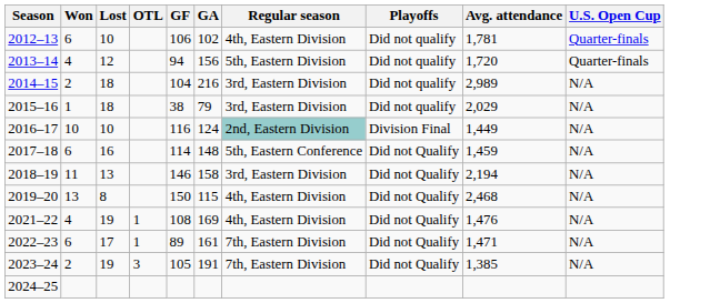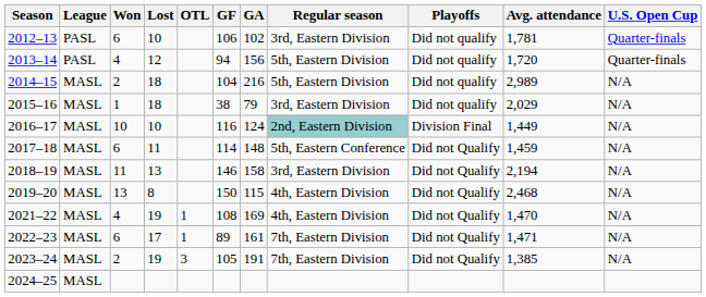 <table class ="wikitable">
 <tr>
 <th>Season</th>
+<th>League</th>
 <th>Won</th>
 <th>Lost</th>
 <th>OTL</th>
 <th>GF</th>
 <th>GA</th>
 <th>Regular season</th>
 <th>Playoffs</th>
 <th>Avg. attendance</th>
 <th><a href='#'>U.S. Open Cup</a></th>
 </tr>
 <tr>
 <td><a href='#'>2012–13</a></td>
+<td>PASL</td>
 <td>6</td>
 <td>10</td>
 <td></td>
 <td>106</td>
 <td>102</td>
-<td>4th, Eastern Division</td>
+<td>3rd, Eastern Division</td>
 <td>Did not qualify</td>
 <td>1,781</td>
 <td><a href='#'>Quarter-finals</a></td>
 </tr>
 <tr>
 <td><a href='#'>2013–14</a></td>
+<td>PASL</td>
 <td>4</td>
 <td>12</td>
 <td></td>
 <td>94</td>
 <td>156</td>
 <td>5th, Eastern Division</td>
 <td>Did not qualify</td>
 <td>1,720</td>
 <td>Quarter-finals</td>
 </tr>
 <tr>
 <td><a href='#'>2014–15</a></td>
+<td>MASL</td>
 <td>2</td>
 <td>18</td>
 <td></td>
 <td>104</td>
 <td>216</td>
-<td>3rd, Eastern Division</td>
+<td>5th, Eastern Division</td>
 <td>Did not qualify</td>
 <td>2,989</td>
 <td>N/A</td>
 </tr>
 <tr>
 <td>2015–16</td>
+<td>MASL</td>
 <td>1</td>
 <td>18</td>
 <td></td>
 <td>38</td>
 <td>79</td>
 <td>3rd, Eastern Division</td>
 <td>Did not qualify</td>
 <td>2,029</td>
 <td>N/A</td>
 </tr>
 <tr>
 <td>2016–17</td>
+<td>MASL</td>
 <td>10</td>
 <td>10</td>
 <td></td>
 <td>116</td>
 <td>124</td>
 <td bgcolor="#96CDCD">2nd, Eastern Division</td>
 <td>Division Final</td>
 <td>1,449</td>
 <td>N/A</td>
 </tr>
 <tr>
 <td>2017–18</td>
+<td>MASL</td>
 <td>6</td>
-<td>16</td>
+<td>11</td>
 <td></td>
 <td>114</td>
 <td>148</td>
 <td>5th, Eastern Conference</td>
 <td>Did not Qualify</td>
 <td>1,459</td>
 <td>N/A</td>
 </tr>
 <tr>
 <td>2018–19</td>
+<td>MASL</td>
 <td>11</td>
 <td>13</td>
 <td></td>
 <td>146</td>
 <td>158</td>
 <td>3rd, Eastern Division</td>
 <td>Did not Qualify</td>
 <td>2,194</td>
 <td>N/A</td>
 </tr>
 <tr>
 <td>2019–20</td>
+<td>MASL</td>
 <td>13</td>
 <td>8</td>
 <td></td>
 <td>150</td>
 <td>115</td>
 <td>4th, Eastern Division</td>
 <td>Did not Qualify</td>
 <td>2,468</td>
 <td>N/A</td>
 </tr>
 <tr>
 <td>2021–22</td>
+<td>MASL</td>
 <td>4</td>
 <td>19</td>
 <td>1</td>
 <td>108</td>
 <td>169</td>
 <td>4th, Eastern Division</td>
 <td>Did not Qualify</td>
-<td>1,476</td>
+<td>1,470</td>
 <td>N/A</td>
 </tr>
 <tr>
 <td>2022–23</td>
+<td>MASL</td>
 <td>6</td>
 <td>17</td>
 <td>1</td>
 <td>89</td>
 <td>161</td>
 <td>7th, Eastern Division</td>
 <td>Did not Qualify</td>
 <td>1,471</td>
 <td>N/A</td>
 </tr>
 <tr>
 <td>2023–24</td>
+<td>MASL</td>
 <td>2</td>
 <td>19</td>
 <td>3</td>
 <td>105</td>
 <td>191</td>
 <td>7th, Eastern Division</td>
 <td>Did not Qualify</td>
 <td>1,385</td>
 <td>N/A</td>
 </tr>
 <tr>
 <td>2024–25</td>
+<td>MASL</td>
 <td></td>
 <td></td>
 <td></td>
 <td></td>
 <td></td>
 <td></td>
 <td></td>
 <td></td>
 <td></td>
 </tr>
 </table>
